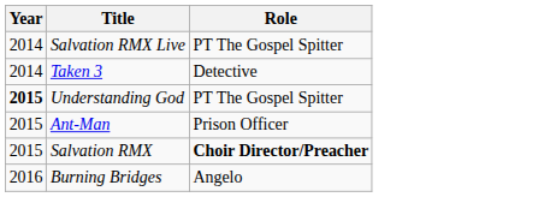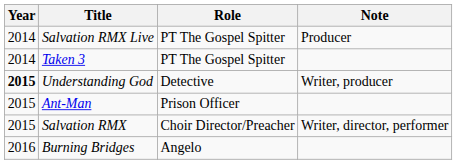 <table class="wikitable">
 <tr>
 <th>Year</th>
 <th>Title</th>
 <th>Role</th>
+<th>Note</th>
 </tr>
 <tr>
 <td>2014</td>
 <td><em>Salvation RMX Live</em></td>
 <td>PT The Gospel Spitter</td>
+<td>Producer</td>
 </tr>
 <tr>
 <td>2014</td>
 <td><em><a href='#'>Taken 3</a></em></td>
-<td>Detective</td>
+<td>PT The Gospel Spitter</td>
+<td></td>
 </tr>
 <tr>
 <td><strong>2015</strong></td>
 <td><em>Understanding God</em></td>
-<td>PT The Gospel Spitter</td>
+<td>Detective</td>
+<td>Writer, producer</td>
 </tr>
 <tr>
 <td>2015</td>
 <td><em><a href='#'>Ant-Man</a></em></td>
 <td>Prison Officer</td>
+<td></td>
 </tr>
 <tr>
 <td>2015</td>
 <td><em>Salvation RMX</em></td>
-<td><strong>Choir Director/Preacher</strong></td>
+<td>Choir Director/Preacher</td>
+<td>Writer, director, performer</td>
 </tr>
 <tr>
 <td>2016</td>
 <td><em>Burning Bridges</em></td>
 <td>Angelo</td>
+<td></td>
 </tr>
 </table>
